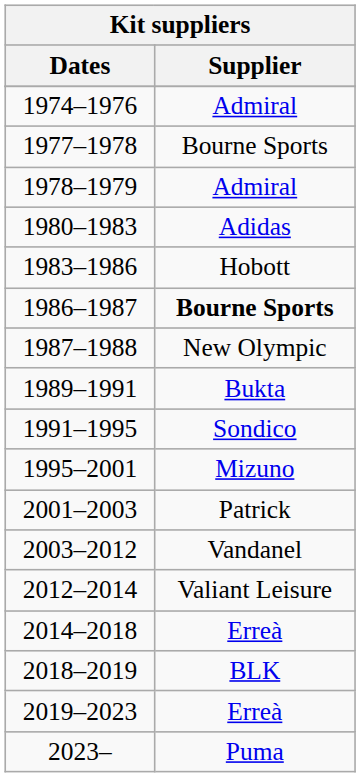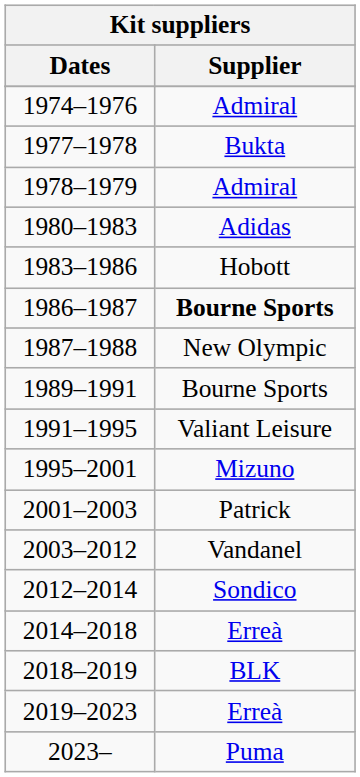 <table class="wikitable collapsible collapsed plainrowheaders" style="width: 25%; text-align: center; margin-left:1em; float: left">
 <tr>
 <th colspan=3>Kit suppliers</th>
 </tr>
 <tr>
 <th scope=col>Dates</th>
 <th scope=col>Supplier</th>
 </tr>
 <tr>
 </tr>
 <tr>
 <td>1974–1976</td>
 <td><a href='#'>Admiral</a></td>
 </tr>
 <tr>
 <td>1977–1978</td>
-<td>Bourne Sports</td>
+<td><a href='#'>Bukta</a></td>
 </tr>
 <tr>
 <td>1978–1979</td>
 <td><a href='#'>Admiral</a></td>
 </tr>
 <tr>
 <td>1980–1983</td>
 <td><a href='#'>Adidas</a></td>
 </tr>
 <tr>
 <td>1983–1986</td>
 <td>Hobott</td>
 </tr>
 <tr>
 <td>1986–1987</td>
 <td><strong>Bourne Sports</strong></td>
 </tr>
 <tr>
 <td>1987–1988</td>
 <td>New Olympic</td>
 </tr>
 <tr>
 <td>1989–1991</td>
-<td><a href='#'>Bukta</a></td>
+<td>Bourne Sports</td>
 </tr>
 <tr>
 <td>1991–1995</td>
-<td><a href='#'>Sondico</a></td>
+<td>Valiant Leisure</td>
 </tr>
 <tr>
 <td>1995–2001</td>
 <td><a href='#'>Mizuno</a></td>
 </tr>
 <tr>
 <td>2001–2003</td>
 <td>Patrick</td>
 </tr>
 <tr>
 <td>2003–2012</td>
 <td>Vandanel</td>
 </tr>
 <tr>
 <td>2012–2014</td>
-<td>Valiant Leisure</td>
+<td><a href='#'>Sondico</a></td>
 </tr>
 <tr>
 <td>2014–2018</td>
 <td><a href='#'>Erreà</a></td>
 </tr>
 <tr>
 <td>2018–2019</td>
 <td><a href='#'>BLK</a></td>
 </tr>
 <tr>
 <td>2019–2023</td>
 <td><a href='#'>Erreà</a></td>
 </tr>
 <tr>
 <td>2023–</td>
 <td><a href='#'>Puma</a></td>
 </tr>
 </table>
